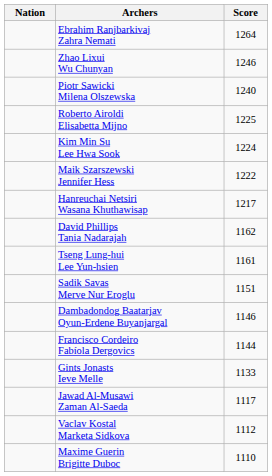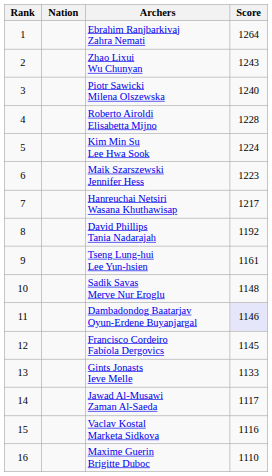 <table class="wikitable sortable" style="text-align:center" width=65%>
 <tr>
+<th>Rank</th>
 <th>Nation</th>
 <th>Archers</th>
 <th>Score</th>
 </tr>
 <tr>
+<td>1</td>
 <td align=left></td>
 <td align=left><a href='#'>Ebrahim Ranjbarkivaj</a><br><a href='#'>Zahra Nemati</a><br></td>
 <td>1264</td>
 </tr>
 <tr>
+<td>2</td>
 <td align=left></td>
 <td align=left><a href='#'>Zhao Lixui</a><br><a href='#'>Wu Chunyan</a><br></td>
-<td>1246</td>
+<td>1243</td>
 </tr>
 <tr>
+<td>3</td>
 <td align=left></td>
 <td align=left><a href='#'>Piotr Sawicki</a><br><a href='#'>Milena Olszewska</a><br></td>
 <td>1240</td>
 </tr>
 <tr>
+<td>4</td>
 <td align=left></td>
 <td align=left><a href='#'>Roberto Airoldi</a><br><a href='#'>Elisabetta Mijno</a><br></td>
-<td>1225</td>
+<td>1228</td>
 </tr>
 <tr>
+<td>5</td>
 <td align=left></td>
 <td align=left><a href='#'>Kim Min Su</a><br><a href='#'>Lee Hwa Sook</a><br></td>
 <td>1224</td>
 </tr>
 <tr>
+<td>6</td>
 <td align=left></td>
 <td align=left><a href='#'>Maik Szarszewski</a><br><a href='#'>Jennifer Hess</a><br></td>
-<td>1222</td>
+<td>1223</td>
 </tr>
 <tr>
+<td>7</td>
 <td align=left></td>
 <td align=left><a href='#'>Hanreuchai Netsiri</a><br><a href='#'>Wasana Khuthawisap</a><br></td>
 <td>1217</td>
 </tr>
 <tr>
+<td>8</td>
 <td align=left></td>
 <td align=left><a href='#'>David Phillips</a><br><a href='#'>Tania Nadarajah</a><br></td>
-<td>1162</td>
+<td>1192</td>
 </tr>
 <tr>
+<td>9</td>
 <td align=left></td>
 <td align=left><a href='#'>Tseng Lung-hui</a><br><a href='#'>Lee Yun-hsien</a><br></td>
 <td>1161</td>
 </tr>
 <tr>
+<td>10</td>
 <td align=left></td>
 <td align=left><a href='#'>Sadik Savas</a><br><a href='#'>Merve Nur Eroglu</a><br></td>
-<td>1151</td>
+<td>1148</td>
 </tr>
 <tr>
+<td>11</td>
 <td align=left></td>
 <td align=left><a href='#'>Dambadondog Baatarjav</a><br><a href='#'>Oyun-Erdene Buyanjargal</a><br></td>
-<td>1146</td>
+<td style="background: lavender;">1146</td>
 </tr>
 <tr>
+<td>12</td>
 <td align=left></td>
 <td align=left><a href='#'>Francisco Cordeiro</a><br><a href='#'>Fabíola Dergovics</a><br></td>
-<td>1144</td>
+<td>1145</td>
 </tr>
 <tr>
+<td>13</td>
 <td align=left></td>
 <td align=left><a href='#'>Gints Jonasts</a><br><a href='#'>Ieve Melle</a><br></td>
 <td>1133</td>
 </tr>
 <tr>
+<td>14</td>
 <td align=left></td>
 <td align=left><a href='#'>Jawad Al-Musawi</a><br><a href='#'>Zaman Al-Saeda</a><br></td>
 <td>1117</td>
 </tr>
 <tr>
+<td>15</td>
 <td align=left></td>
 <td align=left><a href='#'>Vaclav Kostal</a><br><a href='#'>Marketa Sidkova</a><br></td>
-<td>1112</td>
+<td>1116</td>
 </tr>
 <tr>
+<td>16</td>
 <td align=left></td>
 <td align=left><a href='#'>Maxime Guerin</a><br><a href='#'>Brigitte Duboc</a><br></td>
 <td>1110</td>
 </tr>
 </table>
